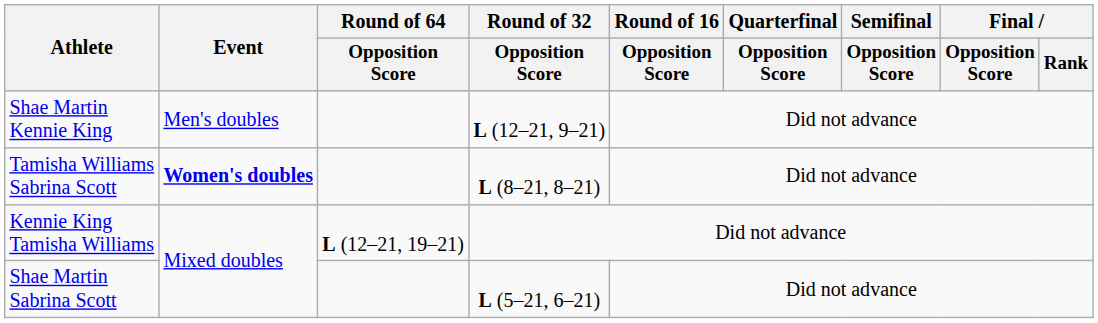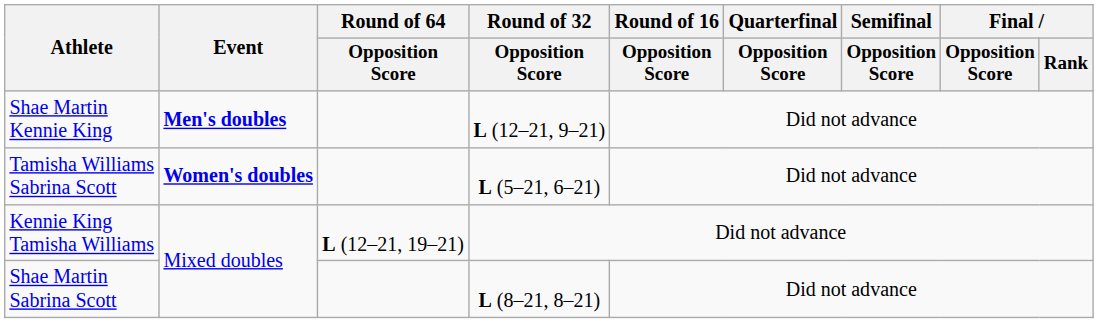 <table class=wikitable style="font-size:90%">
 <tr>
 <th rowspan=2>Athlete</th>
 <th rowspan=2>Event</th>
 <th>Round of 64</th>
 <th>Round of 32</th>
 <th>Round of 16</th>
 <th>Quarterfinal</th>
 <th>Semifinal</th>
 <th colspan=2>Final / </th>
 </tr>
 <tr style="font-size:95%">
 <th>Opposition<br>Score</th>
 <th>Opposition<br>Score</th>
 <th>Opposition<br>Score</th>
 <th>Opposition<br>Score</th>
 <th>Opposition<br>Score</th>
 <th>Opposition<br>Score</th>
 <th>Rank</th>
 </tr>
 <tr align=center>
 <td align=left><a href='#'>Shae Martin</a><br><a href='#'>Kennie King</a></td>
-<td align=left><a href='#'>Men's doubles</a></td>
+<td align=left><strong><a href='#'>Men's doubles</a></strong></td>
 <td></td>
 <td><br><strong>L</strong> (12–21, 9–21)</td>
 <td colspan=5>Did not advance</td>
 </tr>
 <tr align=center>
 <td align=left><a href='#'>Tamisha Williams</a><br><a href='#'>Sabrina Scott</a></td>
 <td align=left><strong><a href='#'>Women's doubles</a></strong></td>
 <td></td>
-<td><br><strong>L</strong> (8–21, 8–21)</td>
+<td><br><strong>L</strong> (5–21, 6–21)</td>
 <td colspan=5>Did not advance</td>
 </tr>
 <tr align=center>
 <td align=left><a href='#'>Kennie King</a><br><a href='#'>Tamisha Williams</a></td>
 <td align=left rowspan=2><a href='#'>Mixed doubles</a></td>
 <td><br><strong>L</strong> (12–21, 19–21)</td>
 <td colspan=6>Did not advance</td>
 </tr>
 <tr align=center>
 <td align=left><a href='#'>Shae Martin</a><br><a href='#'>Sabrina Scott</a></td>
 <td></td>
-<td><br><strong>L</strong> (5–21, 6–21)</td>
+<td><br><strong>L</strong> (8–21, 8–21)</td>
 <td colspan=5>Did not advance</td>
 </tr>
 </table>
